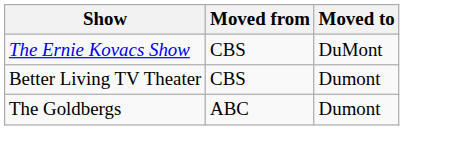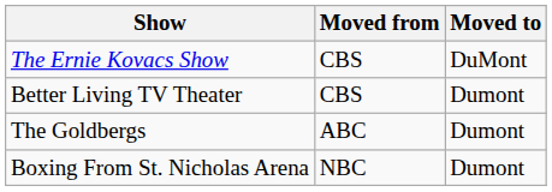 <table class="wikitable">
 <tr>
 <th>Show</th>
 <th>Moved from</th>
 <th>Moved to</th>
 </tr>
 <tr>
 <td><em><a href='#'>The Ernie Kovacs Show</a></em></td>
 <td>CBS</td>
 <td>DuMont</td>
 </tr>
 <tr>
 <td>Better  Living TV Theater</td>
 <td>CBS</td>
 <td>Dumont</td>
 </tr>
 <tr>
 <td>The Goldbergs</td>
 <td>ABC</td>
 <td>Dumont</td>
 </tr>
+<tr>
+<td>Boxing From St. Nicholas Arena</td>
+<td>NBC</td>
+<td>Dumont</td>
+</tr>
 </table>
